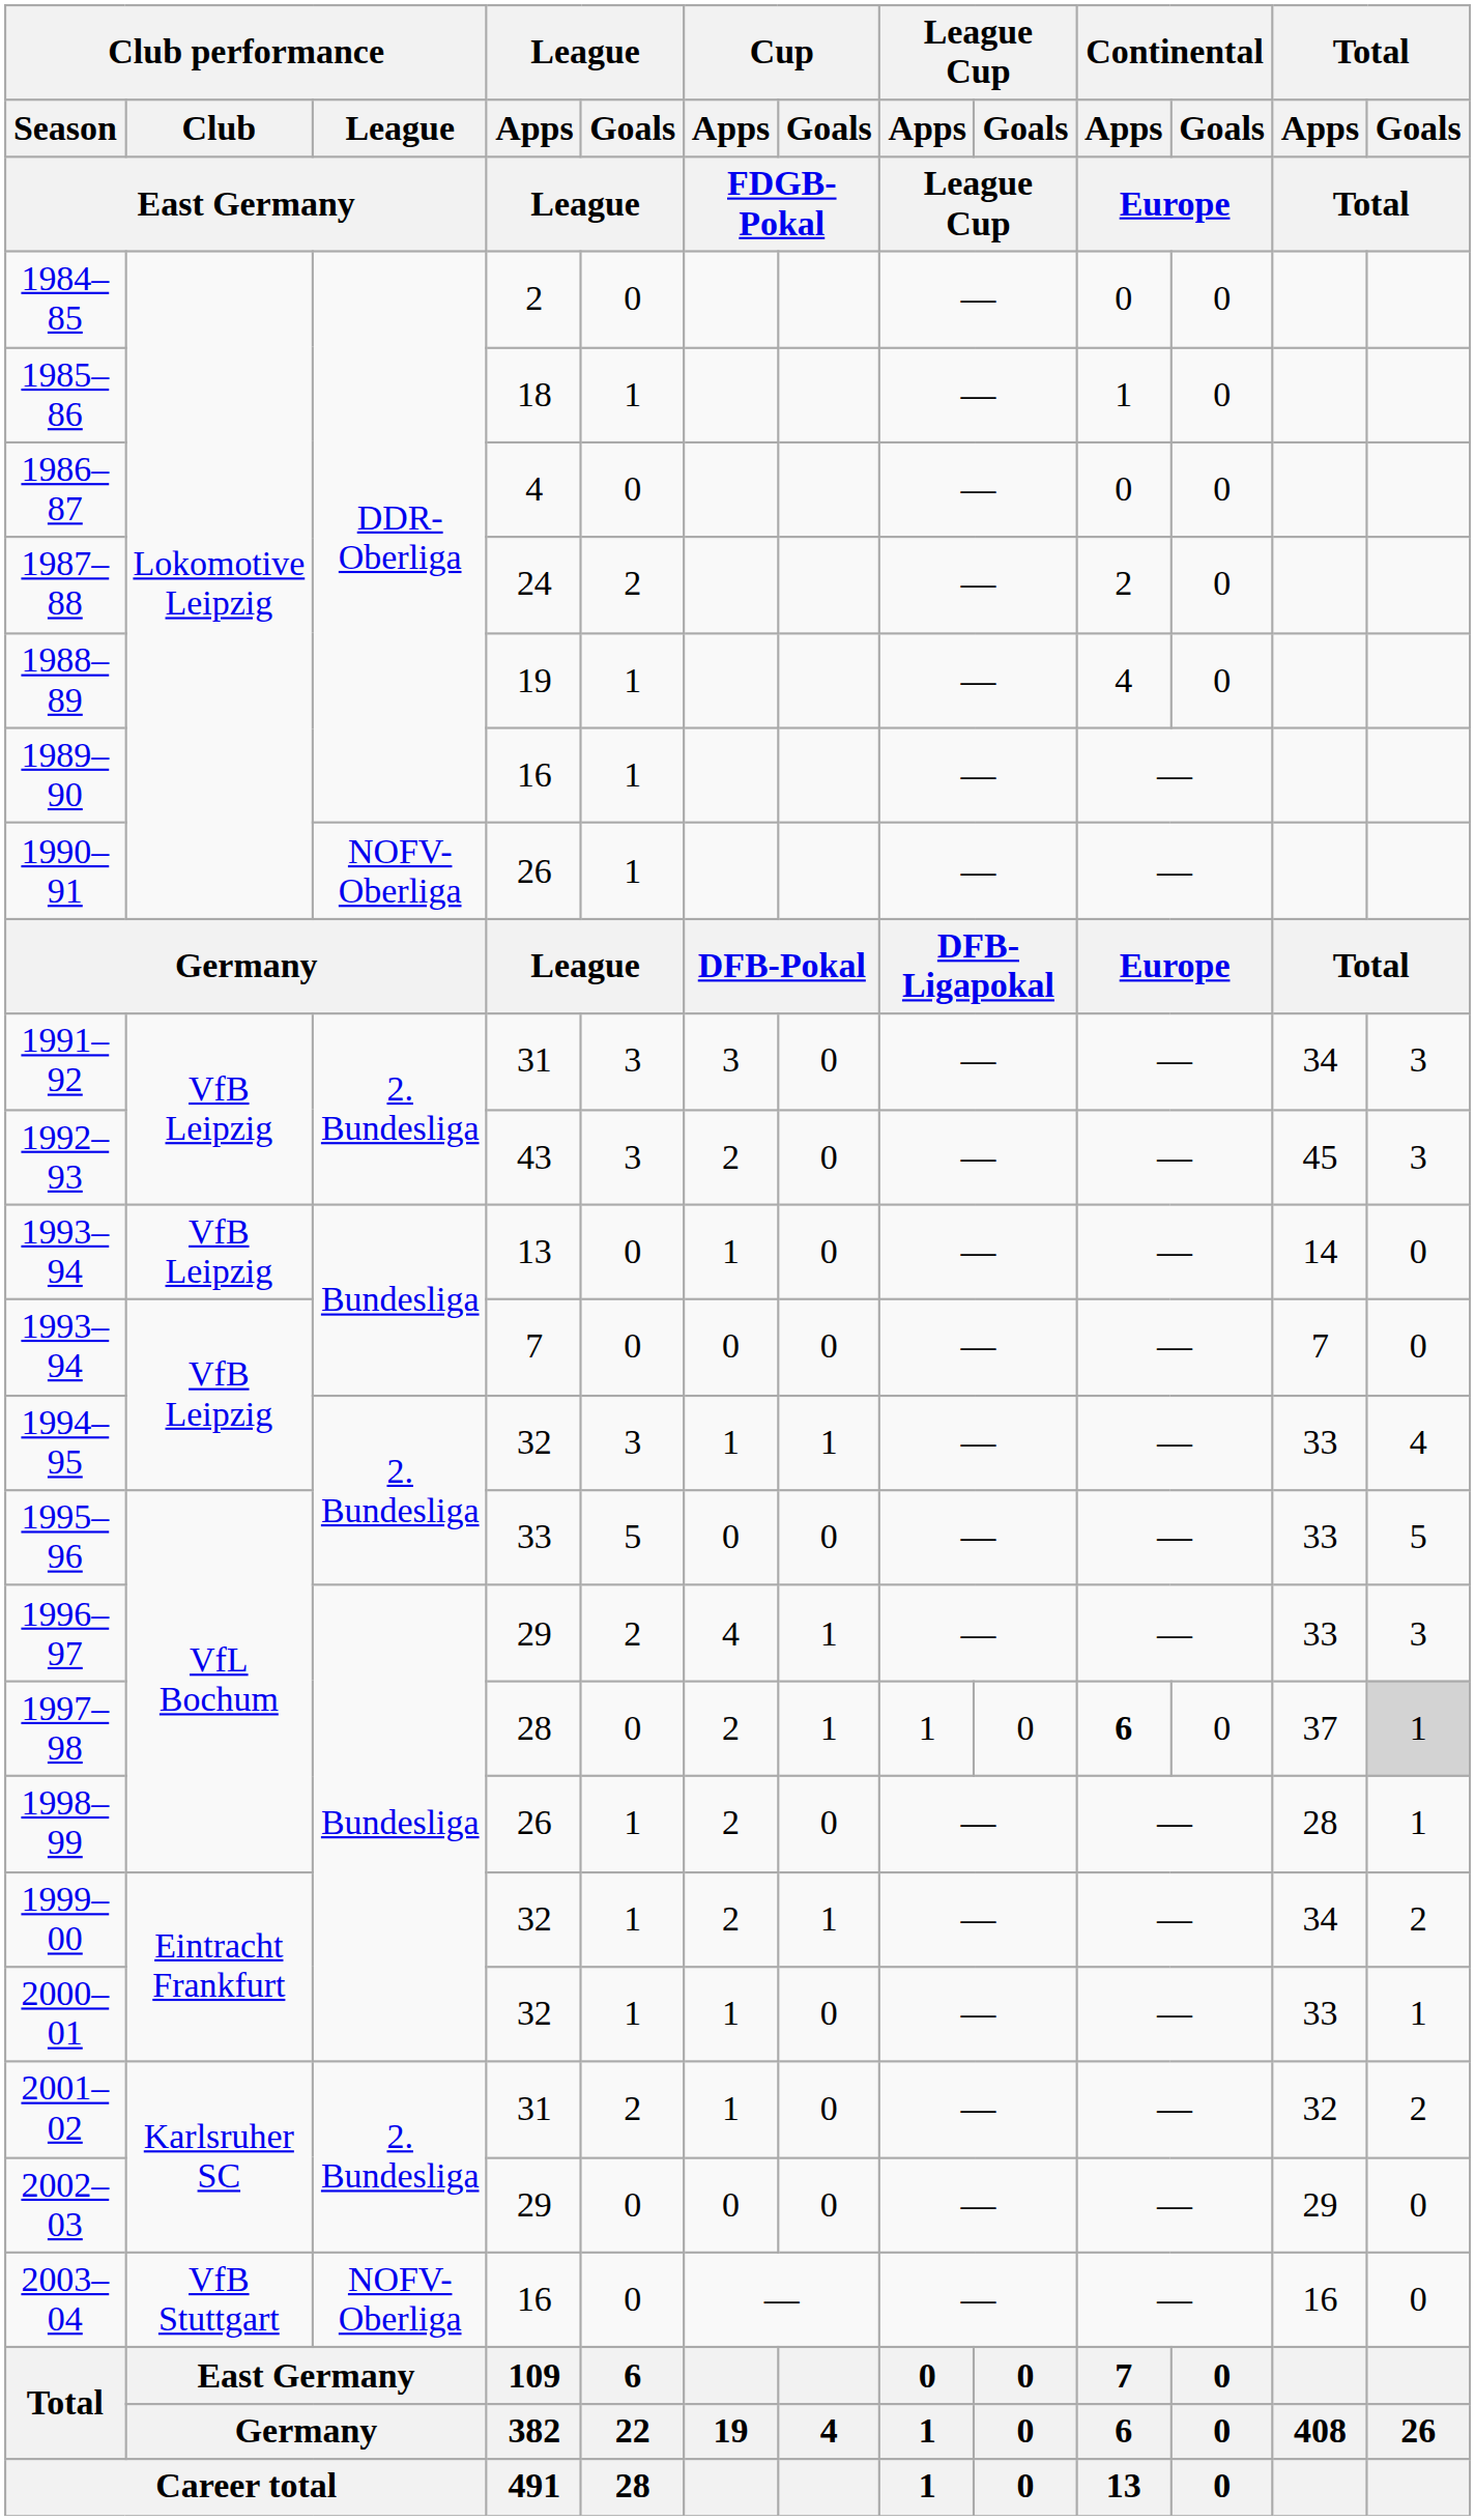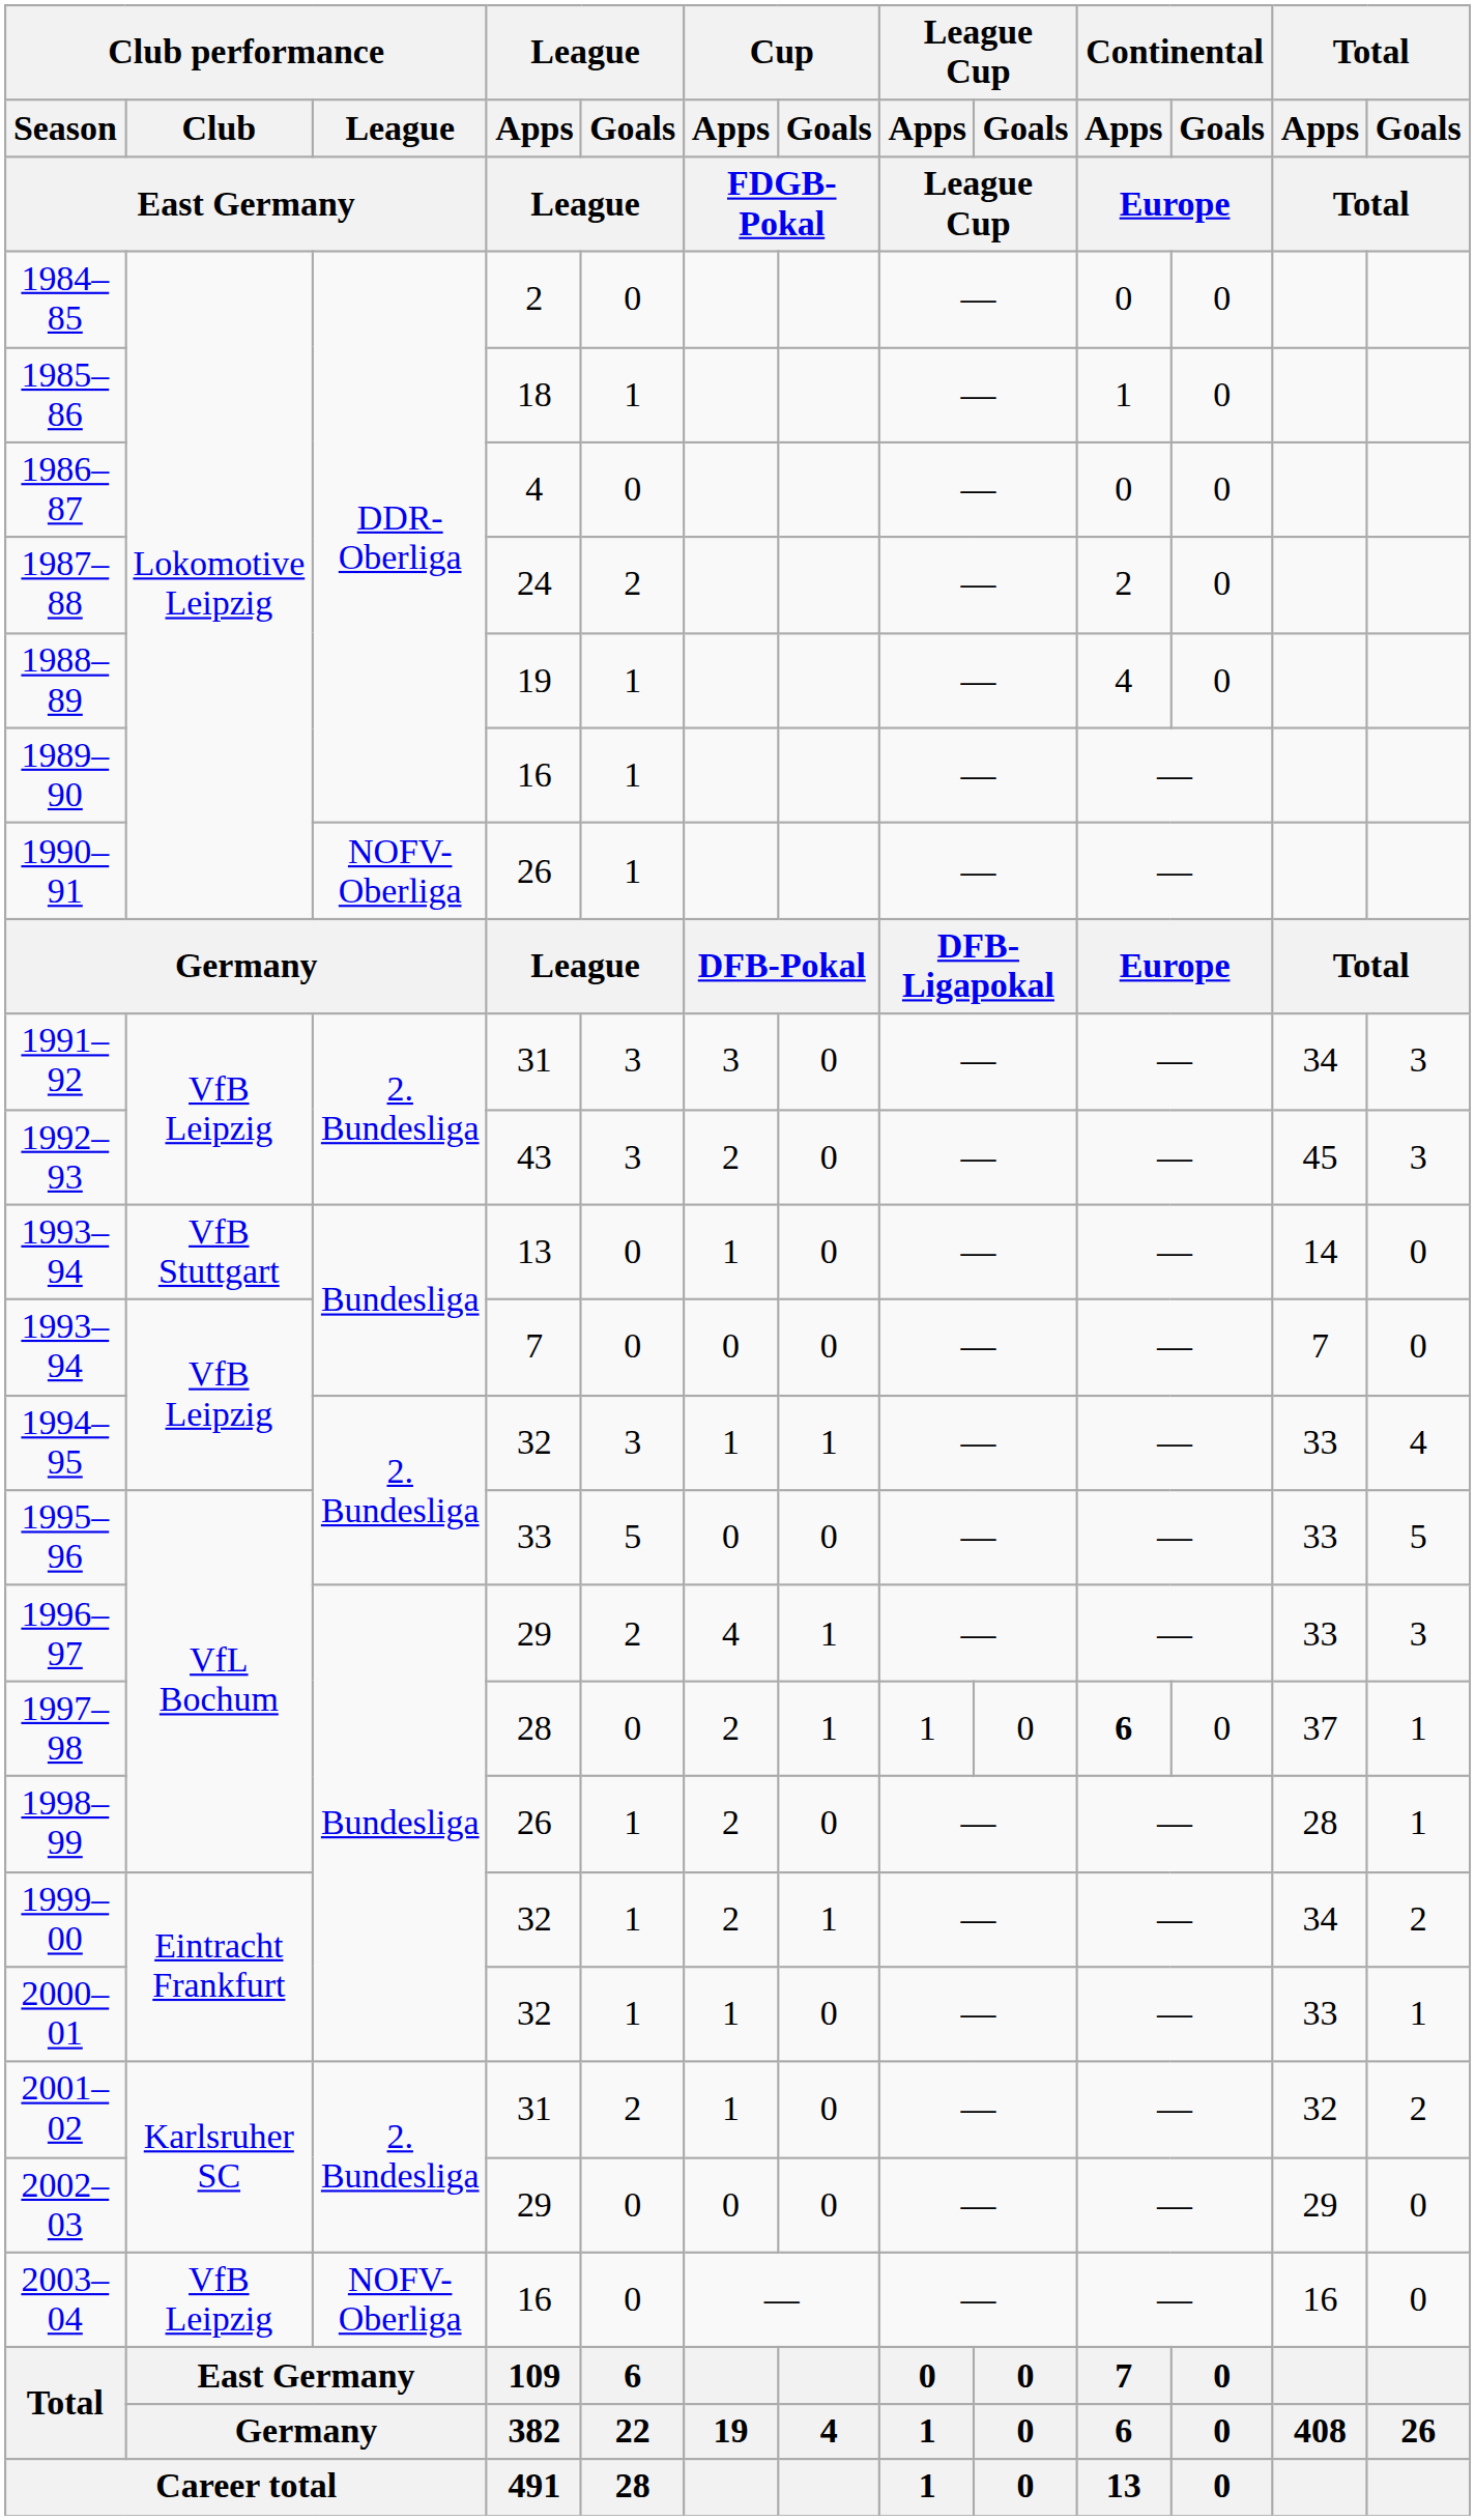 <table class="wikitable" style="text-align:center">
 <tr>
 <th colspan=3>Club performance</th>
 <th colspan=2>League</th>
 <th colspan=2>Cup</th>
 <th colspan=2>League Cup</th>
 <th colspan=2>Continental</th>
 <th colspan=2>Total</th>
 </tr>
 <tr>
 <th>Season</th>
 <th>Club</th>
 <th>League</th>
 <th>Apps</th>
 <th>Goals</th>
 <th>Apps</th>
 <th>Goals</th>
 <th>Apps</th>
 <th>Goals</th>
 <th>Apps</th>
 <th>Goals</th>
 <th>Apps</th>
 <th>Goals</th>
 </tr>
 <tr>
 <th colspan=3>East Germany</th>
 <th colspan=2>League</th>
 <th colspan=2><a href='#'>FDGB-Pokal</a></th>
 <th colspan=2>League Cup</th>
 <th colspan=2><a href='#'>Europe</a></th>
 <th colspan=2>Total</th>
 </tr>
 <tr>
 <td><a href='#'>1984–85</a></td>
 <td rowspan="7"><a href='#'>Lokomotive Leipzig</a></td>
 <td rowspan="6"><a href='#'>DDR-Oberliga</a></td>
 <td>2</td>
 <td>0</td>
 <td></td>
 <td></td>
 <td colspan="2">—</td>
 <td>0</td>
 <td>0</td>
 <td></td>
 <td></td>
 </tr>
 <tr>
 <td><a href='#'>1985–86</a></td>
 <td>18</td>
 <td>1</td>
 <td></td>
 <td></td>
 <td colspan="2">—</td>
 <td>1</td>
 <td>0</td>
 <td></td>
 <td></td>
 </tr>
 <tr>
 <td><a href='#'>1986–87</a></td>
 <td>4</td>
 <td>0</td>
 <td></td>
 <td></td>
 <td colspan="2">—</td>
 <td>0</td>
 <td>0</td>
 <td></td>
 <td></td>
 </tr>
 <tr>
 <td><a href='#'>1987–88</a></td>
 <td>24</td>
 <td>2</td>
 <td></td>
 <td></td>
 <td colspan="2">—</td>
 <td>2</td>
 <td>0</td>
 <td></td>
 <td></td>
 </tr>
 <tr>
 <td><a href='#'>1988–89</a></td>
 <td>19</td>
 <td>1</td>
 <td></td>
 <td></td>
 <td colspan="2">—</td>
 <td>4</td>
 <td>0</td>
 <td></td>
 <td></td>
 </tr>
 <tr>
 <td><a href='#'>1989–90</a></td>
 <td>16</td>
 <td>1</td>
 <td></td>
 <td></td>
 <td colspan="2">—</td>
 <td colspan="2">—</td>
 <td></td>
 <td></td>
 </tr>
 <tr>
 <td><a href='#'>1990–91</a></td>
 <td><a href='#'>NOFV-Oberliga</a></td>
 <td>26</td>
 <td>1</td>
 <td></td>
 <td></td>
 <td colspan="2">—</td>
 <td colspan="2">—</td>
 <td></td>
 <td></td>
 </tr>
 <tr>
 <th colspan=3>Germany</th>
 <th colspan=2>League</th>
 <th colspan=2><a href='#'>DFB-Pokal</a></th>
 <th colspan=2><a href='#'>DFB-Ligapokal</a></th>
 <th colspan=2><a href='#'>Europe</a></th>
 <th colspan=2>Total</th>
 </tr>
 <tr>
 <td><a href='#'>1991–92</a></td>
 <td rowspan="2"><a href='#'>VfB Leipzig</a></td>
 <td rowspan="2"><a href='#'>2. Bundesliga</a></td>
 <td>31</td>
 <td>3</td>
 <td>3</td>
 <td>0</td>
 <td colspan="2">—</td>
 <td colspan="2">—</td>
 <td>34</td>
 <td>3</td>
 </tr>
 <tr>
 <td><a href='#'>1992–93</a></td>
 <td>43</td>
 <td>3</td>
 <td>2</td>
 <td>0</td>
 <td colspan="2">—</td>
 <td colspan="2">—</td>
 <td>45</td>
 <td>3</td>
 </tr>
 <tr>
 <td><a href='#'>1993–94</a></td>
-<td><a href='#'>VfB Leipzig</a></td>
+<td><a href='#'>VfB Stuttgart</a></td>
 <td rowspan="2"><a href='#'>Bundesliga</a></td>
 <td>13</td>
 <td>0</td>
 <td>1</td>
 <td>0</td>
 <td colspan="2">—</td>
 <td colspan="2">—</td>
 <td>14</td>
 <td>0</td>
 </tr>
 <tr>
 <td><a href='#'>1993–94</a></td>
 <td rowspan="2"><a href='#'>VfB Leipzig</a></td>
 <td>7</td>
 <td>0</td>
 <td>0</td>
 <td>0</td>
 <td colspan="2">—</td>
 <td colspan="2">—</td>
 <td>7</td>
 <td>0</td>
 </tr>
 <tr>
 <td><a href='#'>1994–95</a></td>
 <td rowspan="2"><a href='#'>2. Bundesliga</a></td>
 <td>32</td>
 <td>3</td>
 <td>1</td>
 <td>1</td>
 <td colspan="2">—</td>
 <td colspan="2">—</td>
 <td>33</td>
 <td>4</td>
 </tr>
 <tr>
 <td><a href='#'>1995–96</a></td>
 <td rowspan="4"><a href='#'>VfL Bochum</a></td>
 <td>33</td>
 <td>5</td>
 <td>0</td>
 <td>0</td>
 <td colspan="2">—</td>
 <td colspan="2">—</td>
 <td>33</td>
 <td>5</td>
 </tr>
 <tr>
 <td><a href='#'>1996–97</a></td>
 <td rowspan="5"><a href='#'>Bundesliga</a></td>
 <td>29</td>
 <td>2</td>
 <td>4</td>
 <td>1</td>
 <td colspan="2">—</td>
 <td colspan="2">—</td>
 <td>33</td>
 <td>3</td>
 </tr>
 <tr>
 <td><a href='#'>1997–98</a></td>
 <td>28</td>
 <td>0</td>
 <td>2</td>
 <td>1</td>
 <td>1</td>
 <td>0</td>
 <td><strong>6</strong></td>
 <td>0</td>
 <td>37</td>
-<td style="background: lightgrey;">1</td>
+<td>1</td>
 </tr>
 <tr>
 <td><a href='#'>1998–99</a></td>
 <td>26</td>
 <td>1</td>
 <td>2</td>
 <td>0</td>
 <td colspan="2">—</td>
 <td colspan="2">—</td>
 <td>28</td>
 <td>1</td>
 </tr>
 <tr>
 <td><a href='#'>1999–00</a></td>
 <td rowspan="2"><a href='#'>Eintracht Frankfurt</a></td>
 <td>32</td>
 <td>1</td>
 <td>2</td>
 <td>1</td>
 <td colspan="2">—</td>
 <td colspan="2">—</td>
 <td>34</td>
 <td>2</td>
 </tr>
 <tr>
 <td><a href='#'>2000–01</a></td>
 <td>32</td>
 <td>1</td>
 <td>1</td>
 <td>0</td>
 <td colspan="2">—</td>
 <td colspan="2">—</td>
 <td>33</td>
 <td>1</td>
 </tr>
 <tr>
 <td><a href='#'>2001–02</a></td>
 <td rowspan="2"><a href='#'>Karlsruher SC</a></td>
 <td rowspan="2"><a href='#'>2. Bundesliga</a></td>
 <td>31</td>
 <td>2</td>
 <td>1</td>
 <td>0</td>
 <td colspan="2">—</td>
 <td colspan="2">—</td>
 <td>32</td>
 <td>2</td>
 </tr>
 <tr>
 <td><a href='#'>2002–03</a></td>
 <td>29</td>
 <td>0</td>
 <td>0</td>
 <td>0</td>
 <td colspan="2">—</td>
 <td colspan="2">—</td>
 <td>29</td>
 <td>0</td>
 </tr>
 <tr>
 <td><a href='#'>2003–04</a></td>
-<td><a href='#'>VfB Stuttgart</a></td>
+<td><a href='#'>VfB Leipzig</a></td>
 <td><a href='#'>NOFV-Oberliga</a></td>
 <td>16</td>
 <td>0</td>
 <td colspan="2">—</td>
 <td colspan="2">—</td>
 <td colspan="2">—</td>
 <td>16</td>
 <td>0</td>
 </tr>
 <tr>
 <th rowspan=2>Total</th>
 <th colspan=2>East Germany</th>
 <th>109</th>
 <th>6</th>
 <th></th>
 <th></th>
 <th>0</th>
 <th>0</th>
 <th>7</th>
 <th>0</th>
 <th></th>
 <th></th>
 </tr>
 <tr>
 <th colspan=2>Germany</th>
 <th>382</th>
 <th>22</th>
 <th>19</th>
 <th>4</th>
 <th>1</th>
 <th>0</th>
 <th>6</th>
 <th>0</th>
 <th>408</th>
 <th>26</th>
 </tr>
 <tr>
 <th colspan=3>Career total</th>
 <th>491</th>
 <th>28</th>
 <th></th>
 <th></th>
 <th>1</th>
 <th>0</th>
 <th>13</th>
 <th>0</th>
 <th></th>
 <th></th>
 </tr>
 </table>
